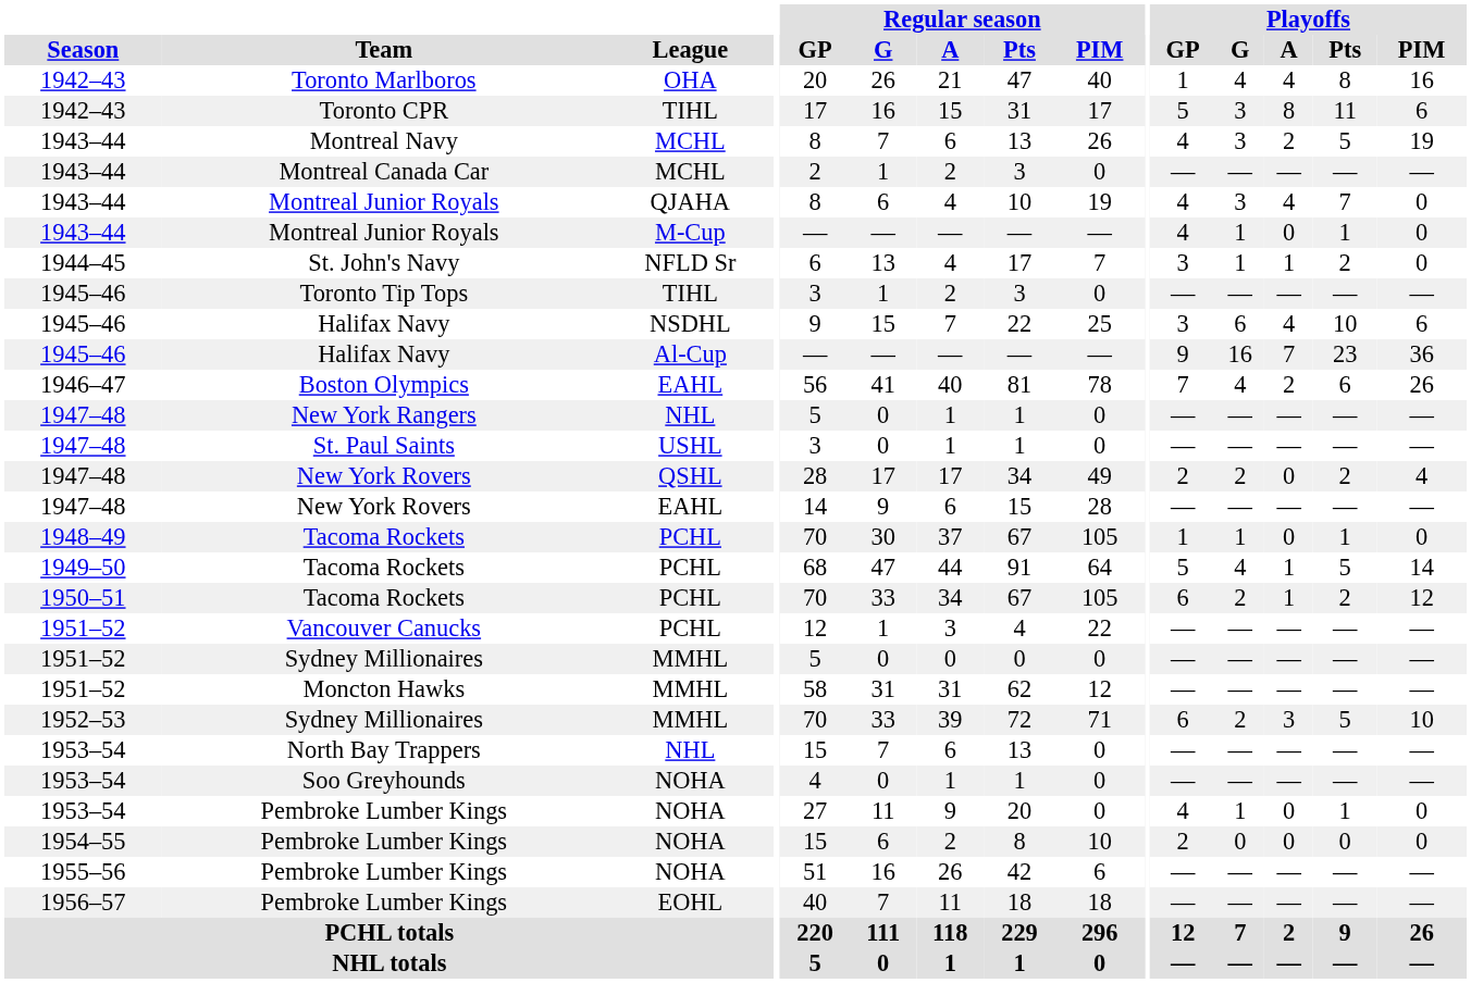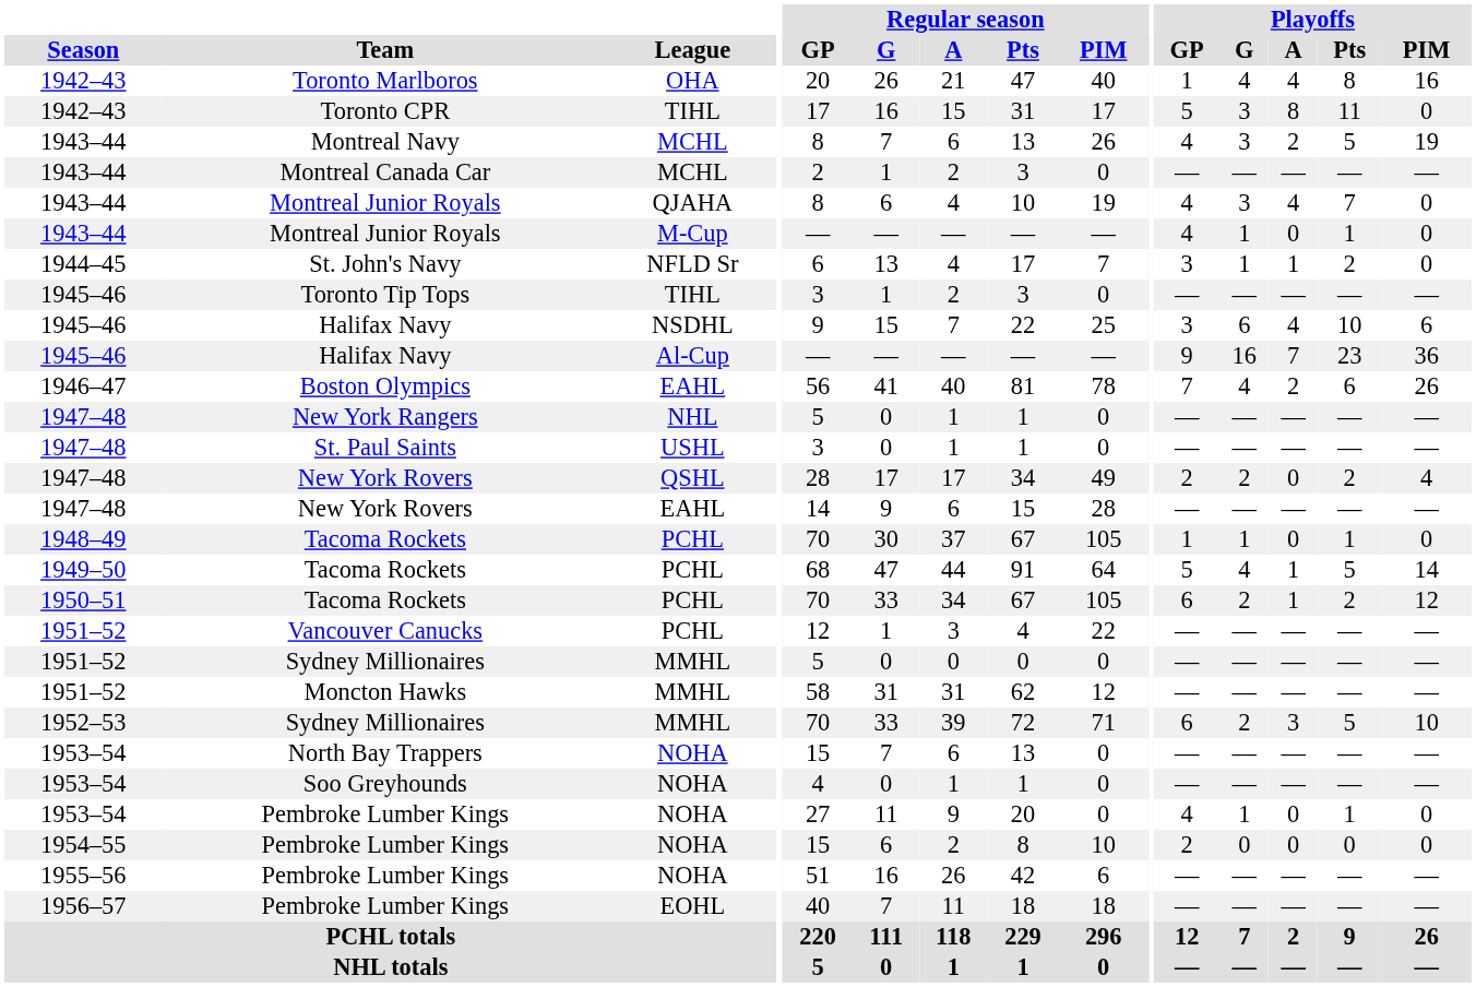 <table border="0" cellpadding="1" cellspacing="0" style="text-align:center; width:60em">
 <tr bgcolor="#e0e0e0">
 <th colspan="3" bgcolor="#ffffff"></th>
 <th rowspan="100" bgcolor="#ffffff"></th>
 <th colspan="5"><a href='#'>Regular season</a></th>
 <th rowspan="100" bgcolor="#ffffff"></th>
 <th colspan="5"><a href='#'>Playoffs</a></th>
 </tr>
 <tr bgcolor="#e0e0e0">
 <th><a href='#'>Season</a></th>
 <th>Team</th>
 <th>League</th>
 <th>GP</th>
 <th><a href='#'>G</a></th>
 <th><a href='#'>A</a></th>
 <th><a href='#'>Pts</a></th>
 <th><a href='#'>PIM</a></th>
 <th>GP</th>
 <th>G</th>
 <th>A</th>
 <th>Pts</th>
 <th>PIM</th>
 </tr>
 <tr>
 <td><a href='#'>1942–43</a></td>
 <td><a href='#'>Toronto Marlboros</a></td>
 <td><a href='#'>OHA</a></td>
 <td>20</td>
 <td>26</td>
 <td>21</td>
 <td>47</td>
 <td>40</td>
 <td>1</td>
 <td>4</td>
 <td>4</td>
 <td>8</td>
 <td>16</td>
 </tr>
 <tr bgcolor="#f0f0f0">
 <td>1942–43</td>
 <td>Toronto CPR</td>
 <td>TIHL</td>
 <td>17</td>
 <td>16</td>
 <td>15</td>
 <td>31</td>
 <td>17</td>
 <td>5</td>
 <td>3</td>
 <td>8</td>
 <td>11</td>
-<td>6</td>
+<td>0</td>
 </tr>
 <tr>
 <td>1943–44</td>
 <td>Montreal Navy</td>
 <td><a href='#'>MCHL</a></td>
 <td>8</td>
 <td>7</td>
 <td>6</td>
 <td>13</td>
 <td>26</td>
 <td>4</td>
 <td>3</td>
 <td>2</td>
 <td>5</td>
 <td>19</td>
 </tr>
 <tr bgcolor="#f0f0f0">
 <td>1943–44</td>
 <td>Montreal Canada Car</td>
 <td>MCHL</td>
 <td>2</td>
 <td>1</td>
 <td>2</td>
 <td>3</td>
 <td>0</td>
 <td>—</td>
 <td>—</td>
 <td>—</td>
 <td>—</td>
 <td>—</td>
 </tr>
 <tr>
 <td>1943–44</td>
 <td><a href='#'>Montreal Junior Royals</a></td>
 <td>QJAHA</td>
 <td>8</td>
 <td>6</td>
 <td>4</td>
 <td>10</td>
 <td>19</td>
 <td>4</td>
 <td>3</td>
 <td>4</td>
 <td>7</td>
 <td>0</td>
 </tr>
 <tr bgcolor="#f0f0f0">
 <td><a href='#'>1943–44</a></td>
 <td>Montreal Junior Royals</td>
 <td><a href='#'>M-Cup</a></td>
 <td>—</td>
 <td>—</td>
 <td>—</td>
 <td>—</td>
 <td>—</td>
 <td>4</td>
 <td>1</td>
 <td>0</td>
 <td>1</td>
 <td>0</td>
 </tr>
 <tr>
 <td>1944–45</td>
 <td>St. John's Navy</td>
 <td>NFLD Sr</td>
 <td>6</td>
 <td>13</td>
 <td>4</td>
 <td>17</td>
 <td>7</td>
 <td>3</td>
 <td>1</td>
 <td>1</td>
 <td>2</td>
 <td>0</td>
 </tr>
 <tr bgcolor="#f0f0f0">
 <td>1945–46</td>
 <td>Toronto Tip Tops</td>
 <td>TIHL</td>
 <td>3</td>
 <td>1</td>
 <td>2</td>
 <td>3</td>
 <td>0</td>
 <td>—</td>
 <td>—</td>
 <td>—</td>
 <td>—</td>
 <td>—</td>
 </tr>
 <tr>
 <td>1945–46</td>
 <td>Halifax Navy</td>
 <td>NSDHL</td>
 <td>9</td>
 <td>15</td>
 <td>7</td>
 <td>22</td>
 <td>25</td>
 <td>3</td>
 <td>6</td>
 <td>4</td>
 <td>10</td>
 <td>6</td>
 </tr>
 <tr bgcolor="#f0f0f0">
 <td><a href='#'>1945–46</a></td>
 <td>Halifax Navy</td>
 <td><a href='#'>Al-Cup</a></td>
 <td>—</td>
 <td>—</td>
 <td>—</td>
 <td>—</td>
 <td>—</td>
 <td>9</td>
 <td>16</td>
 <td>7</td>
 <td>23</td>
 <td>36</td>
 </tr>
 <tr>
 <td>1946–47</td>
 <td><a href='#'>Boston Olympics</a></td>
 <td><a href='#'>EAHL</a></td>
 <td>56</td>
 <td>41</td>
 <td>40</td>
 <td>81</td>
 <td>78</td>
 <td>7</td>
 <td>4</td>
 <td>2</td>
 <td>6</td>
 <td>26</td>
 </tr>
 <tr bgcolor="#f0f0f0">
 <td><a href='#'>1947–48</a></td>
 <td><a href='#'>New York Rangers</a></td>
 <td><a href='#'>NHL</a></td>
 <td>5</td>
 <td>0</td>
 <td>1</td>
 <td>1</td>
 <td>0</td>
 <td>—</td>
 <td>—</td>
 <td>—</td>
 <td>—</td>
 <td>—</td>
 </tr>
 <tr>
 <td><a href='#'>1947–48</a></td>
 <td><a href='#'>St. Paul Saints</a></td>
 <td><a href='#'>USHL</a></td>
 <td>3</td>
 <td>0</td>
 <td>1</td>
 <td>1</td>
 <td>0</td>
 <td>—</td>
 <td>—</td>
 <td>—</td>
 <td>—</td>
 <td>—</td>
 </tr>
 <tr bgcolor="#f0f0f0">
 <td>1947–48</td>
 <td><a href='#'>New York Rovers</a></td>
 <td><a href='#'>QSHL</a></td>
 <td>28</td>
 <td>17</td>
 <td>17</td>
 <td>34</td>
 <td>49</td>
 <td>2</td>
 <td>2</td>
 <td>0</td>
 <td>2</td>
 <td>4</td>
 </tr>
 <tr>
 <td>1947–48</td>
 <td>New York Rovers</td>
 <td>EAHL</td>
 <td>14</td>
 <td>9</td>
 <td>6</td>
 <td>15</td>
 <td>28</td>
 <td>—</td>
 <td>—</td>
 <td>—</td>
 <td>—</td>
 <td>—</td>
 </tr>
 <tr bgcolor="#f0f0f0">
 <td><a href='#'>1948–49</a></td>
 <td><a href='#'>Tacoma Rockets</a></td>
 <td><a href='#'>PCHL</a></td>
 <td>70</td>
 <td>30</td>
 <td>37</td>
 <td>67</td>
 <td>105</td>
 <td>1</td>
 <td>1</td>
 <td>0</td>
 <td>1</td>
 <td>0</td>
 </tr>
 <tr>
 <td><a href='#'>1949–50</a></td>
 <td>Tacoma Rockets</td>
 <td>PCHL</td>
 <td>68</td>
 <td>47</td>
 <td>44</td>
 <td>91</td>
 <td>64</td>
 <td>5</td>
 <td>4</td>
 <td>1</td>
 <td>5</td>
 <td>14</td>
 </tr>
 <tr bgcolor="#f0f0f0">
 <td><a href='#'>1950–51</a></td>
 <td>Tacoma Rockets</td>
 <td>PCHL</td>
 <td>70</td>
 <td>33</td>
 <td>34</td>
 <td>67</td>
 <td>105</td>
 <td>6</td>
 <td>2</td>
 <td>1</td>
 <td>2</td>
 <td>12</td>
 </tr>
 <tr>
 <td><a href='#'>1951–52</a></td>
 <td><a href='#'>Vancouver Canucks</a></td>
 <td>PCHL</td>
 <td>12</td>
 <td>1</td>
 <td>3</td>
 <td>4</td>
 <td>22</td>
 <td>—</td>
 <td>—</td>
 <td>—</td>
 <td>—</td>
 <td>—</td>
 </tr>
 <tr bgcolor="#f0f0f0">
 <td>1951–52</td>
 <td>Sydney Millionaires</td>
 <td>MMHL</td>
 <td>5</td>
 <td>0</td>
 <td>0</td>
 <td>0</td>
 <td>0</td>
 <td>—</td>
 <td>—</td>
 <td>—</td>
 <td>—</td>
 <td>—</td>
 </tr>
 <tr>
 <td>1951–52</td>
 <td>Moncton Hawks</td>
 <td>MMHL</td>
 <td>58</td>
 <td>31</td>
 <td>31</td>
 <td>62</td>
 <td>12</td>
 <td>—</td>
 <td>—</td>
 <td>—</td>
 <td>—</td>
 <td>—</td>
 </tr>
 <tr bgcolor="#f0f0f0">
 <td>1952–53</td>
 <td>Sydney Millionaires</td>
 <td>MMHL</td>
 <td>70</td>
 <td>33</td>
 <td>39</td>
 <td>72</td>
 <td>71</td>
 <td>6</td>
 <td>2</td>
 <td>3</td>
 <td>5</td>
 <td>10</td>
 </tr>
 <tr>
 <td>1953–54</td>
 <td>North Bay Trappers</td>
-<td><a href='#'>NHL</a></td>
+<td><a href='#'>NOHA</a></td>
 <td>15</td>
 <td>7</td>
 <td>6</td>
 <td>13</td>
 <td>0</td>
 <td>—</td>
 <td>—</td>
 <td>—</td>
 <td>—</td>
 <td>—</td>
 </tr>
 <tr bgcolor="#f0f0f0">
 <td>1953–54</td>
 <td>Soo Greyhounds</td>
 <td>NOHA</td>
 <td>4</td>
 <td>0</td>
 <td>1</td>
 <td>1</td>
 <td>0</td>
 <td>—</td>
 <td>—</td>
 <td>—</td>
 <td>—</td>
 <td>—</td>
 </tr>
 <tr>
 <td>1953–54</td>
 <td>Pembroke Lumber Kings</td>
 <td>NOHA</td>
 <td>27</td>
 <td>11</td>
 <td>9</td>
 <td>20</td>
 <td>0</td>
 <td>4</td>
 <td>1</td>
 <td>0</td>
 <td>1</td>
 <td>0</td>
 </tr>
 <tr bgcolor="#f0f0f0">
 <td>1954–55</td>
 <td>Pembroke Lumber Kings</td>
 <td>NOHA</td>
 <td>15</td>
 <td>6</td>
 <td>2</td>
 <td>8</td>
 <td>10</td>
 <td>2</td>
 <td>0</td>
 <td>0</td>
 <td>0</td>
 <td>0</td>
 </tr>
 <tr>
 <td>1955–56</td>
 <td>Pembroke Lumber Kings</td>
 <td>NOHA</td>
 <td>51</td>
 <td>16</td>
 <td>26</td>
 <td>42</td>
 <td>6</td>
 <td>—</td>
 <td>—</td>
 <td>—</td>
 <td>—</td>
 <td>—</td>
 </tr>
 <tr bgcolor="#f0f0f0">
 <td>1956–57</td>
 <td>Pembroke Lumber Kings</td>
 <td>EOHL</td>
 <td>40</td>
 <td>7</td>
 <td>11</td>
 <td>18</td>
 <td>18</td>
 <td>—</td>
 <td>—</td>
 <td>—</td>
 <td>—</td>
 <td>—</td>
 </tr>
 <tr bgcolor="#e0e0e0">
 <th colspan="3">PCHL totals</th>
 <th>220</th>
 <th>111</th>
 <th>118</th>
 <th>229</th>
 <th>296</th>
 <th>12</th>
 <th>7</th>
 <th>2</th>
 <th>9</th>
 <th>26</th>
 </tr>
 <tr bgcolor="#e0e0e0">
 <th colspan="3">NHL totals</th>
 <th>5</th>
 <th>0</th>
 <th>1</th>
 <th>1</th>
 <th>0</th>
 <th>—</th>
 <th>—</th>
 <th>—</th>
 <th>—</th>
 <th>—</th>
 </tr>
 </table>
